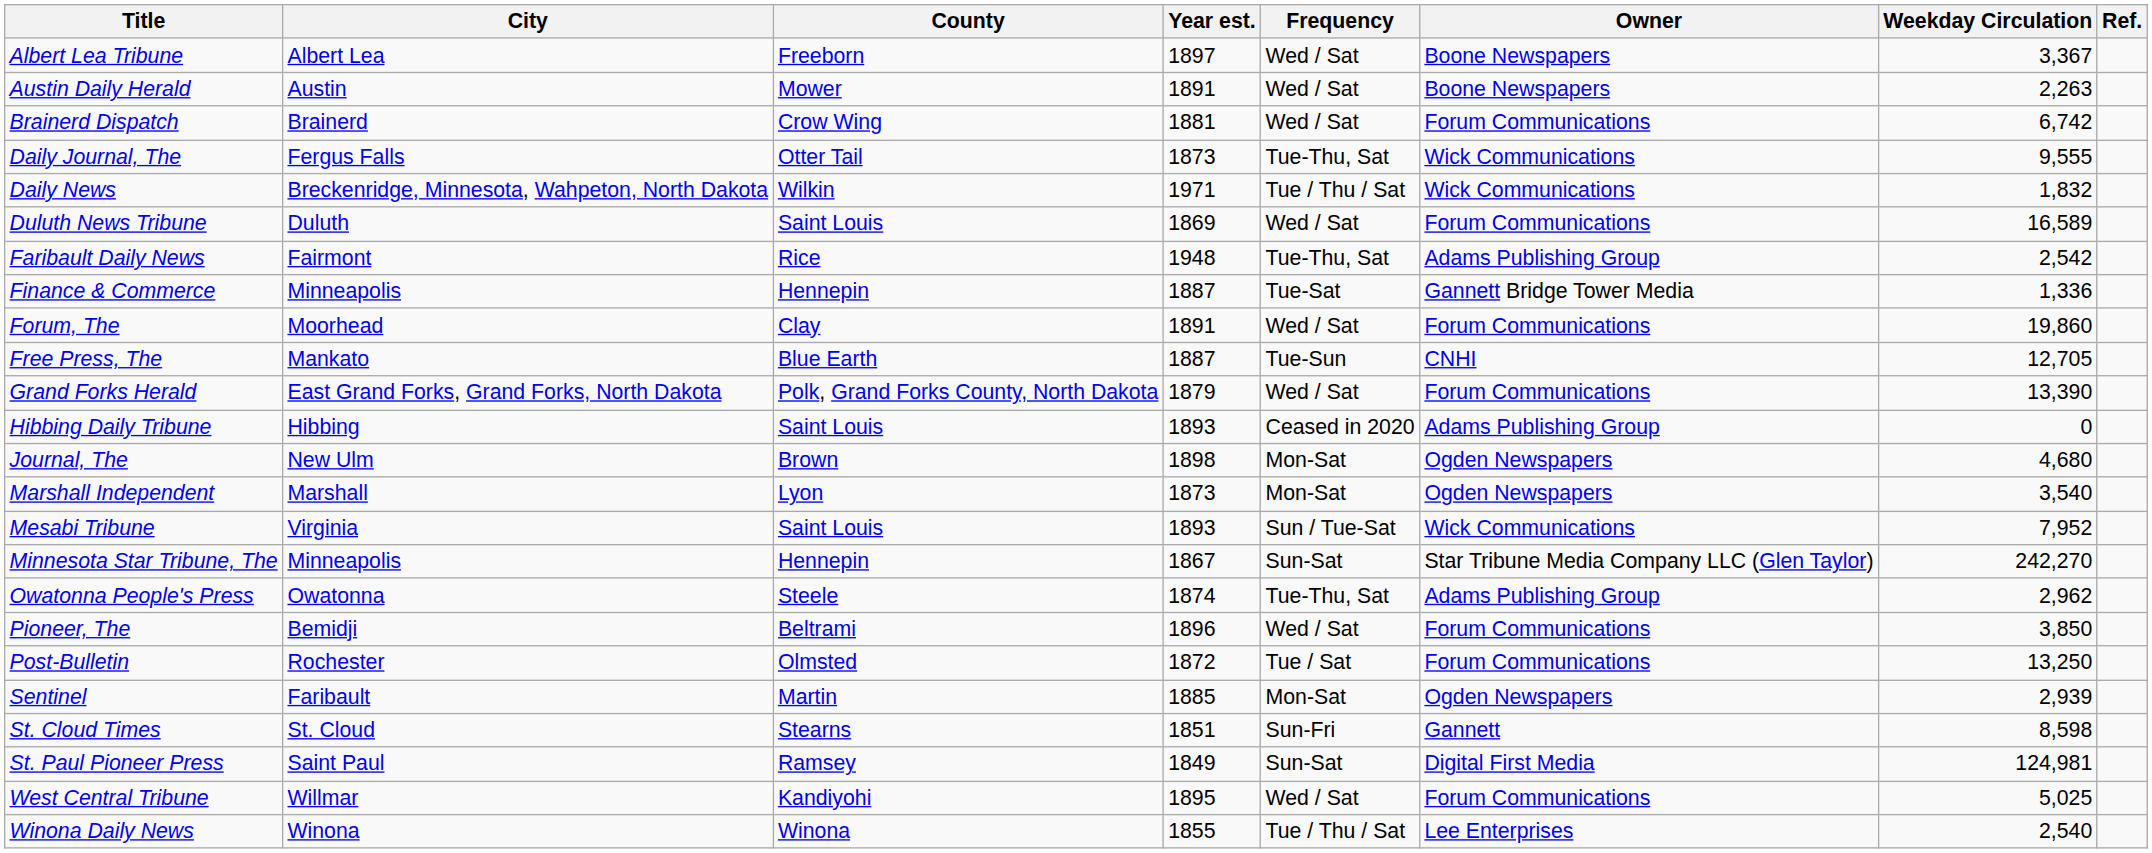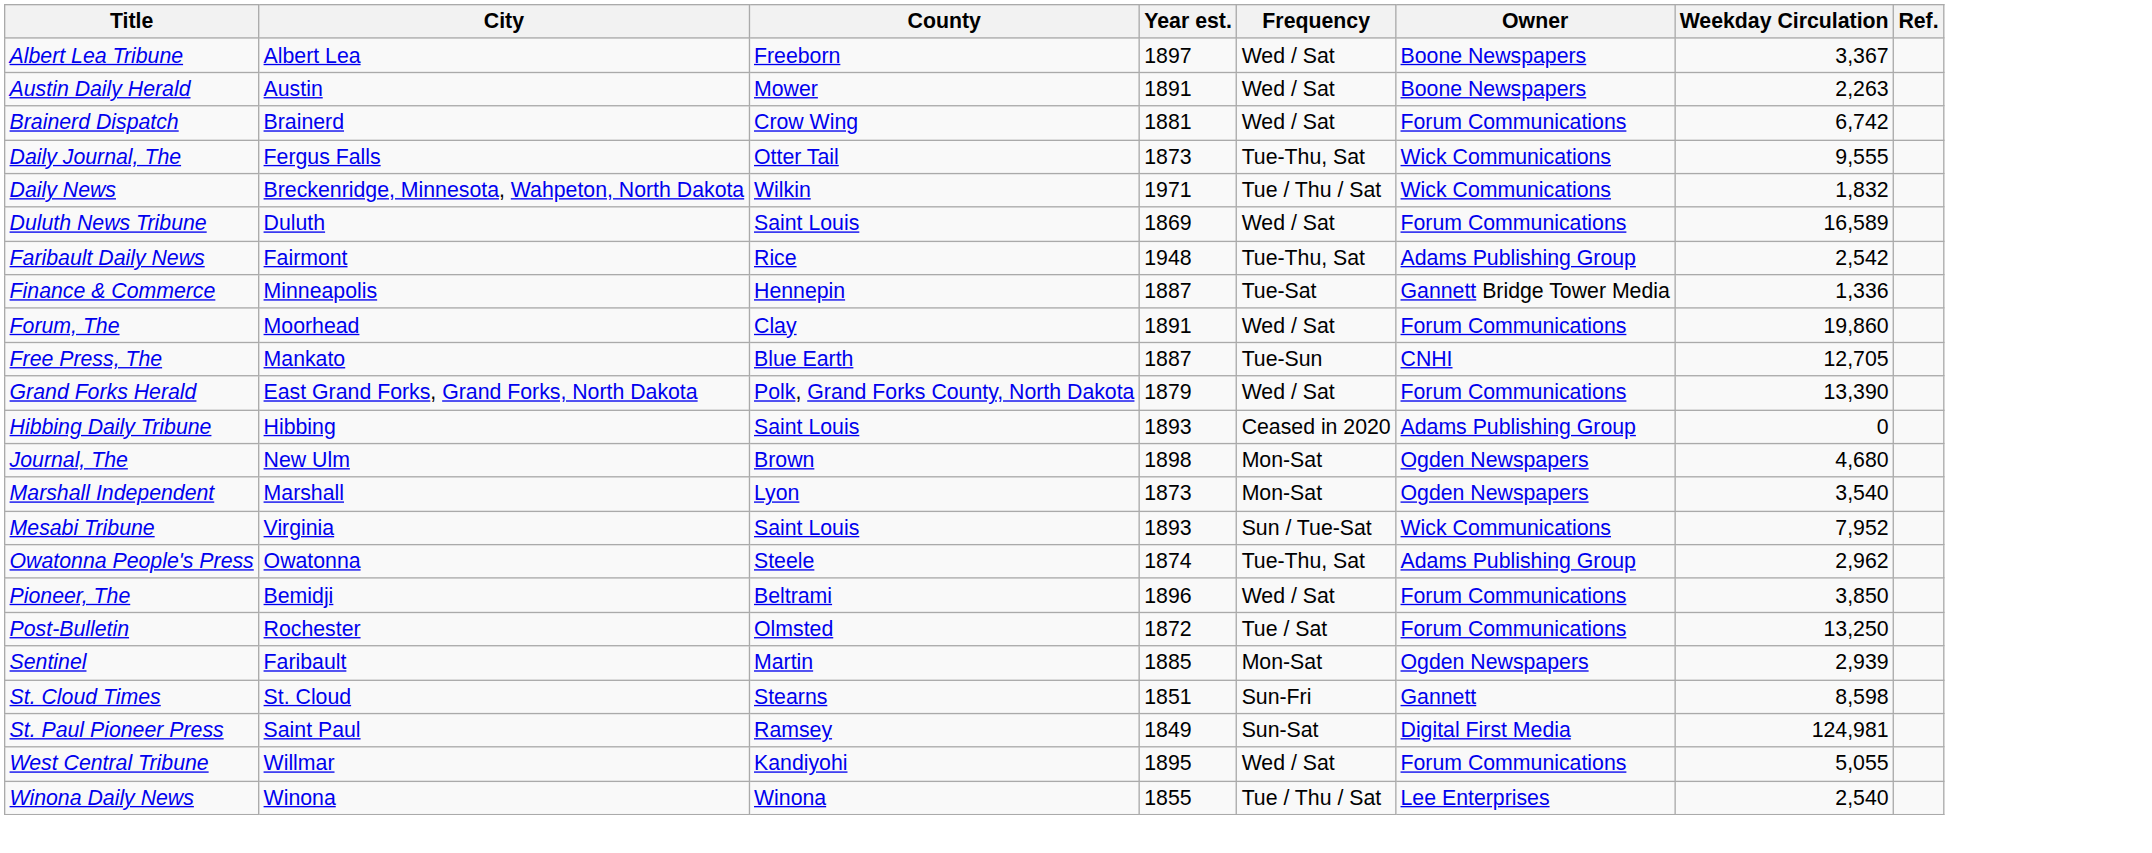 <table class="wikitable sortable plainrowheaders" summary="Current daily newspapers in Minnesota">
 <tr>
 <th>Title</th>
 <th>City</th>
 <th>County</th>
 <th>Year est.</th>
 <th>Frequency</th>
 <th>Owner</th>
 <th>Weekday Circulation</th>
 <th>Ref.</th>
 </tr>
 <tr>
 <td><em><a href='#'>Albert Lea Tribune</a></em></td>
 <td><a href='#'>Albert Lea</a></td>
 <td><a href='#'>Freeborn</a></td>
 <td>1897</td>
 <td>Wed / Sat</td>
 <td><a href='#'>Boone Newspapers</a></td>
 <td align=right>3,367</td>
 <td></td>
 </tr>
 <tr>
 <td><em><a href='#'>Austin Daily Herald</a></em></td>
 <td><a href='#'>Austin</a></td>
 <td><a href='#'>Mower</a></td>
 <td>1891</td>
 <td>Wed / Sat</td>
 <td><a href='#'>Boone Newspapers</a></td>
 <td align=right>2,263</td>
 <td></td>
 </tr>
 <tr>
 <td><em><a href='#'>Brainerd Dispatch</a></em></td>
 <td><a href='#'>Brainerd</a></td>
 <td><a href='#'>Crow Wing</a></td>
 <td>1881</td>
 <td>Wed / Sat</td>
 <td><a href='#'>Forum Communications</a></td>
 <td align=right>6,742</td>
 <td></td>
 </tr>
 <tr>
 <td><em><a href='#'>Daily Journal, The</a></em></td>
 <td><a href='#'>Fergus Falls</a></td>
 <td><a href='#'>Otter Tail</a></td>
 <td>1873</td>
 <td>Tue-Thu, Sat</td>
 <td><a href='#'>Wick Communications</a></td>
 <td align=right>9,555</td>
 <td></td>
 </tr>
 <tr>
 <td><em><a href='#'>Daily News</a></em></td>
 <td><a href='#'>Breckenridge, Minnesota</a>, <a href='#'>Wahpeton, North Dakota</a></td>
 <td><a href='#'>Wilkin</a></td>
 <td>1971</td>
 <td>Tue / Thu / Sat</td>
 <td><a href='#'>Wick Communications</a></td>
 <td align=right>1,832</td>
 <td></td>
 </tr>
 <tr>
 <td><em><a href='#'>Duluth News Tribune</a></em></td>
 <td><a href='#'>Duluth</a></td>
 <td><a href='#'>Saint Louis</a></td>
 <td>1869</td>
 <td>Wed / Sat</td>
 <td><a href='#'>Forum Communications</a></td>
 <td align=right>16,589</td>
 <td></td>
 </tr>
 <tr>
 <td><em><a href='#'>Faribault Daily News</a></em></td>
 <td><a href='#'>Fairmont</a></td>
 <td><a href='#'>Rice</a></td>
 <td>1948</td>
 <td>Tue-Thu, Sat</td>
 <td><a href='#'>Adams Publishing Group</a></td>
 <td align=right>2,542</td>
 <td></td>
 </tr>
 <tr>
 <td><em><a href='#'>Finance & Commerce</a></em></td>
 <td><a href='#'>Minneapolis</a></td>
 <td><a href='#'>Hennepin</a></td>
 <td>1887</td>
 <td>Tue-Sat</td>
 <td><a href='#'>Gannett</a> Bridge Tower Media</td>
 <td align=right>1,336</td>
 <td></td>
 </tr>
 <tr>
 <td><em><a href='#'>Forum, The</a></em></td>
 <td><a href='#'>Moorhead</a></td>
 <td><a href='#'>Clay</a></td>
 <td>1891</td>
 <td>Wed / Sat</td>
 <td><a href='#'>Forum Communications</a></td>
 <td align=right>19,860</td>
 <td></td>
 </tr>
 <tr>
 <td><em><a href='#'>Free Press, The</a></em></td>
 <td><a href='#'>Mankato</a></td>
 <td><a href='#'>Blue Earth</a></td>
 <td>1887</td>
 <td>Tue-Sun</td>
 <td><a href='#'>CNHI</a></td>
 <td align=right>12,705</td>
 <td></td>
 </tr>
 <tr>
 <td><em><a href='#'>Grand Forks Herald</a></em></td>
 <td><a href='#'>East Grand Forks</a>, <a href='#'>Grand Forks, North Dakota</a></td>
 <td><a href='#'>Polk</a>, <a href='#'>Grand Forks County, North Dakota</a></td>
 <td>1879</td>
 <td>Wed / Sat</td>
 <td><a href='#'>Forum Communications</a></td>
 <td align=right>13,390</td>
 <td></td>
 </tr>
 <tr>
 <td><em><a href='#'>Hibbing Daily Tribune</a></em></td>
 <td><a href='#'>Hibbing</a></td>
 <td><a href='#'>Saint Louis</a></td>
 <td>1893</td>
 <td>Ceased in 2020</td>
 <td><a href='#'>Adams Publishing Group</a></td>
 <td align=right>0</td>
 <td></td>
 </tr>
 <tr>
 <td><em><a href='#'>Journal, The</a></em></td>
 <td><a href='#'>New Ulm</a></td>
 <td><a href='#'>Brown</a></td>
 <td>1898</td>
 <td>Mon-Sat</td>
 <td><a href='#'>Ogden Newspapers</a></td>
 <td align=right>4,680</td>
 <td></td>
 </tr>
 <tr>
 <td><em><a href='#'>Marshall Independent</a></em></td>
 <td><a href='#'>Marshall</a></td>
 <td><a href='#'>Lyon</a></td>
 <td>1873</td>
 <td>Mon-Sat</td>
 <td><a href='#'>Ogden Newspapers</a></td>
 <td align=right>3,540</td>
 <td></td>
 </tr>
 <tr>
 <td><em><a href='#'>Mesabi Tribune</a></em></td>
 <td><a href='#'>Virginia</a></td>
 <td><a href='#'>Saint Louis</a></td>
 <td>1893</td>
 <td>Sun / Tue-Sat</td>
 <td><a href='#'>Wick Communications</a></td>
 <td align=right>7,952</td>
 <td></td>
 </tr>
 <tr>
-<td><em><a href='#'>Minnesota Star Tribune, The</a></em></td>
-<td><a href='#'>Minneapolis</a></td>
-<td><a href='#'>Hennepin</a></td>
-<td>1867</td>
-<td>Sun-Sat</td>
-<td>Star Tribune Media Company LLC (<a href='#'>Glen Taylor</a>)</td>
-<td align=right>242,270</td>
-<td></td>
-</tr>
-<tr>
 <td><em><a href='#'>Owatonna People's Press</a></em></td>
 <td><a href='#'>Owatonna</a></td>
 <td><a href='#'>Steele</a></td>
 <td>1874</td>
 <td>Tue-Thu, Sat</td>
 <td><a href='#'>Adams Publishing Group</a></td>
 <td align=right>2,962</td>
 <td></td>
 </tr>
 <tr>
 <td><em><a href='#'>Pioneer, The</a></em></td>
 <td><a href='#'>Bemidji</a></td>
 <td><a href='#'>Beltrami</a></td>
 <td>1896</td>
 <td>Wed / Sat</td>
 <td><a href='#'>Forum Communications</a></td>
 <td align=right>3,850</td>
 <td></td>
 </tr>
 <tr>
 <td><em><a href='#'>Post-Bulletin</a></em></td>
 <td><a href='#'>Rochester</a></td>
 <td><a href='#'>Olmsted</a></td>
 <td>1872</td>
 <td>Tue / Sat</td>
 <td><a href='#'>Forum Communications</a></td>
 <td align=right>13,250</td>
 <td></td>
 </tr>
 <tr>
 <td><em><a href='#'>Sentinel</a></em></td>
 <td><a href='#'>Faribault</a></td>
 <td><a href='#'>Martin</a></td>
 <td>1885</td>
 <td>Mon-Sat</td>
 <td><a href='#'>Ogden Newspapers</a></td>
 <td align=right>2,939</td>
 <td></td>
 </tr>
 <tr>
 <td><em><a href='#'>St. Cloud Times</a></em></td>
 <td><a href='#'>St. Cloud</a></td>
 <td><a href='#'>Stearns</a></td>
 <td>1851</td>
 <td>Sun-Fri</td>
 <td><a href='#'>Gannett</a></td>
 <td align=right>8,598</td>
 <td></td>
 </tr>
 <tr>
 <td><em><a href='#'>St. Paul Pioneer Press</a></em></td>
 <td><a href='#'>Saint Paul</a></td>
 <td><a href='#'>Ramsey</a></td>
 <td>1849</td>
 <td>Sun-Sat</td>
 <td><a href='#'>Digital First Media</a></td>
 <td align=right>124,981</td>
 <td></td>
 </tr>
 <tr>
 <td><em><a href='#'>West Central Tribune</a></em></td>
 <td><a href='#'>Willmar</a></td>
 <td><a href='#'>Kandiyohi</a></td>
 <td>1895</td>
 <td>Wed / Sat</td>
 <td><a href='#'>Forum Communications</a></td>
-<td align=right>5,025</td>
+<td align=right>5,055</td>
 <td></td>
 </tr>
 <tr>
 <td><em><a href='#'>Winona Daily News</a></em></td>
 <td><a href='#'>Winona</a></td>
 <td><a href='#'>Winona</a></td>
 <td>1855</td>
 <td>Tue / Thu / Sat </td>
 <td><a href='#'>Lee Enterprises</a></td>
 <td align=right>2,540</td>
 <td></td>
 </tr>
 </table>
